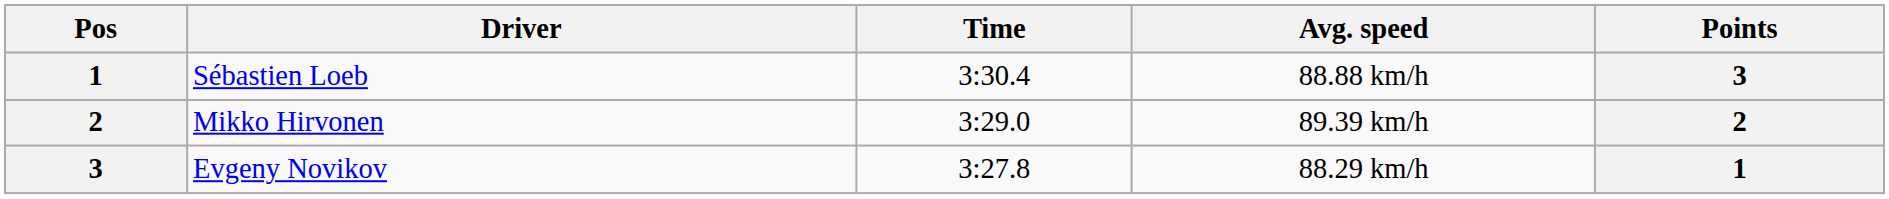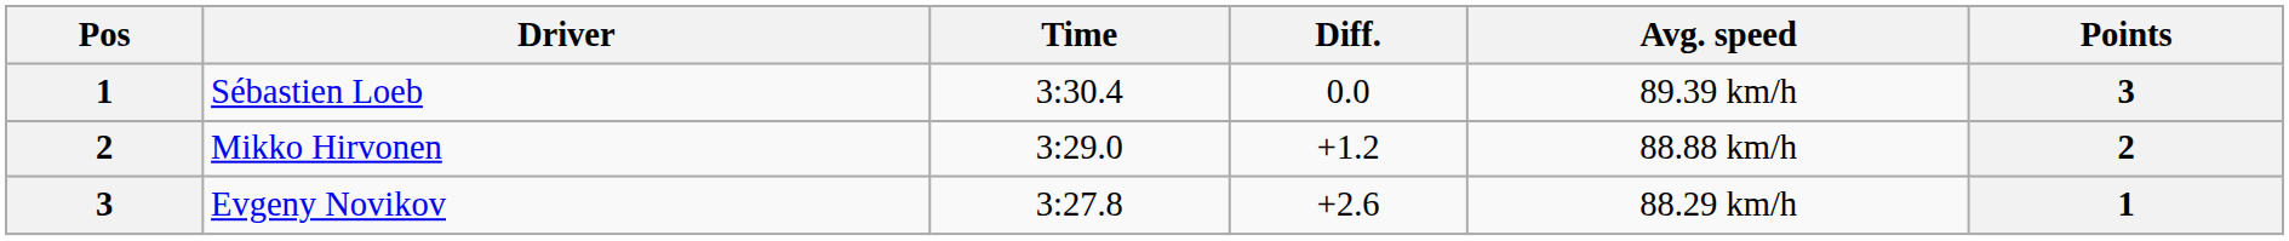 <table class="wikitable" width=80% style="text-align: center; font-size: 90%; max-width: 950px;">
 <tr>
 <th>Pos</th>
 <th>Driver</th>
 <th>Time</th>
+<th>Diff.</th>
 <th>Avg. speed</th>
 <th>Points</th>
 </tr>
 <tr>
 <th>1</th>
 <td align="left"> <a href='#'>Sébastien Loeb</a></td>
 <td>3:30.4</td>
-<td>88.88 km/h</td>
+<td>0.0</td>
+<td>89.39 km/h</td>
 <th>3</th>
 </tr>
 <tr>
 <th>2</th>
 <td align="left"> <a href='#'>Mikko Hirvonen</a></td>
 <td>3:29.0</td>
-<td>89.39 km/h</td>
+<td>+1.2</td>
+<td>88.88 km/h</td>
 <th>2</th>
 </tr>
 <tr>
 <th>3</th>
 <td align="left"> <a href='#'>Evgeny Novikov</a></td>
 <td>3:27.8</td>
+<td>+2.6</td>
 <td>88.29 km/h</td>
 <th>1</th>
 </tr>
 </table>
